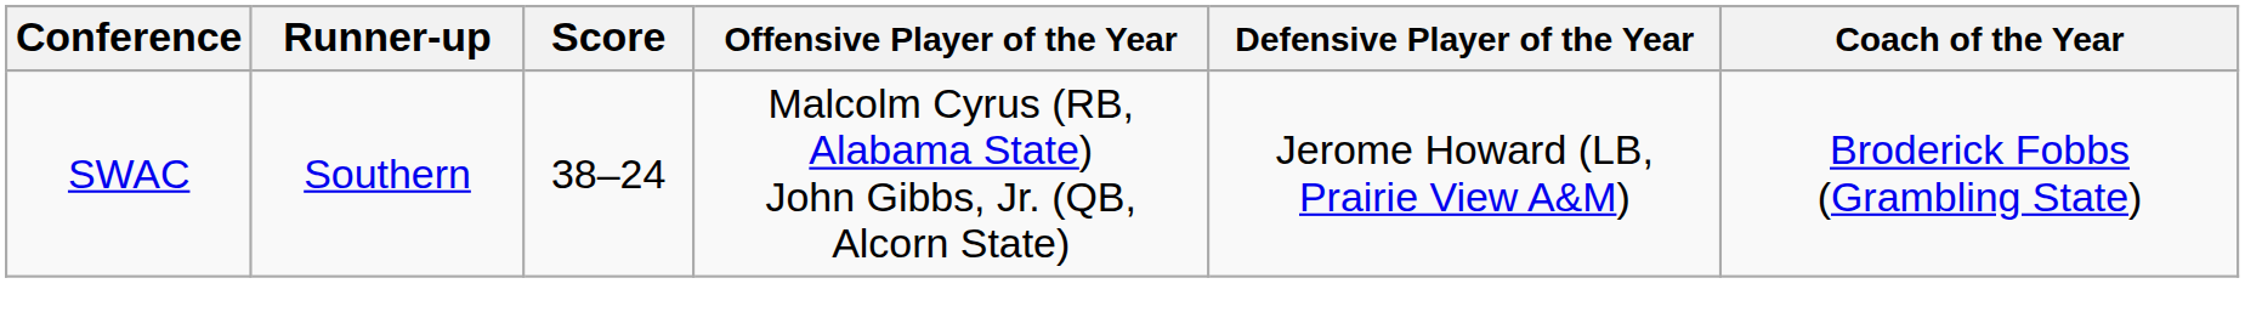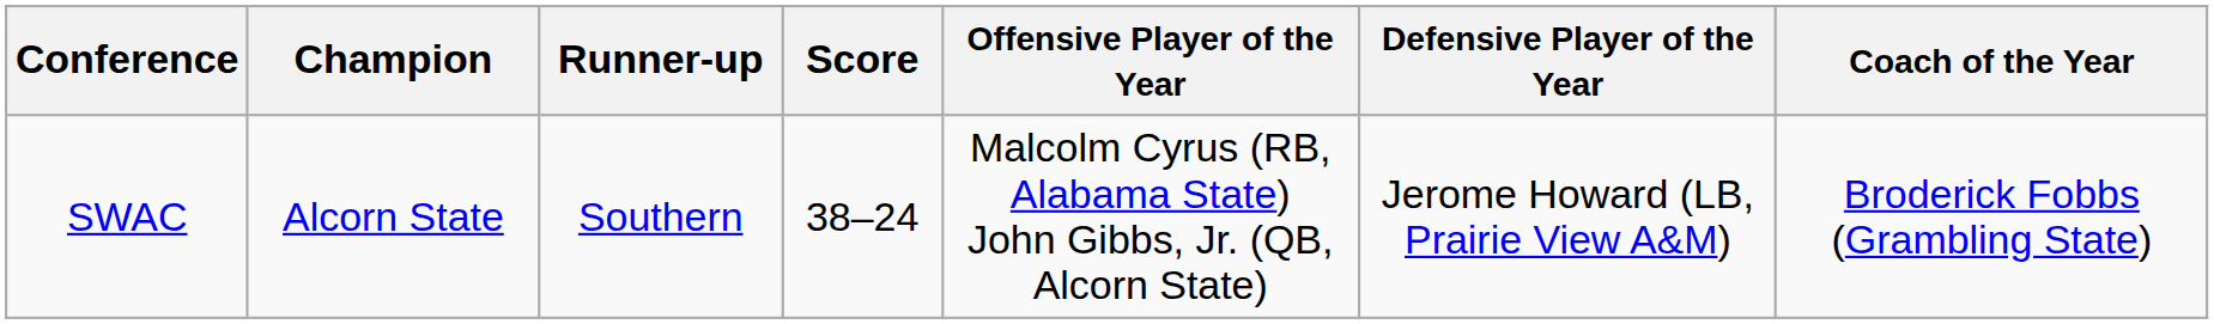 <table class="wikitable" style="text-align:center;">
 <tr>
 <th style="width:50px">Conference</th>
+<th style="width:120px">Champion</th>
 <th style="width:100px">Runner-up</th>
 <th style="width:60px;">Score</th>
 <th style="width:200px"><small>Offensive Player of the Year</small></th>
 <th style="width:200px"><small>Defensive Player of the Year</small></th>
 <th style="width:200px"><small>Coach of the Year</small></th>
 </tr>
 <tr>
 <td><a href='#'>SWAC</a></td>
+<td><a href='#'>Alcorn State</a></td>
 <td><a href='#'>Southern</a></td>
 <td>38–24</td>
 <td>Malcolm Cyrus (RB, <a href='#'>Alabama State</a>)<br>John Gibbs, Jr. (QB, Alcorn State)</td>
 <td>Jerome Howard (LB, <a href='#'>Prairie View A&M</a>)</td>
 <td><a href='#'>Broderick Fobbs</a> (<a href='#'>Grambling State</a>)</td>
 </tr>
 </table>
